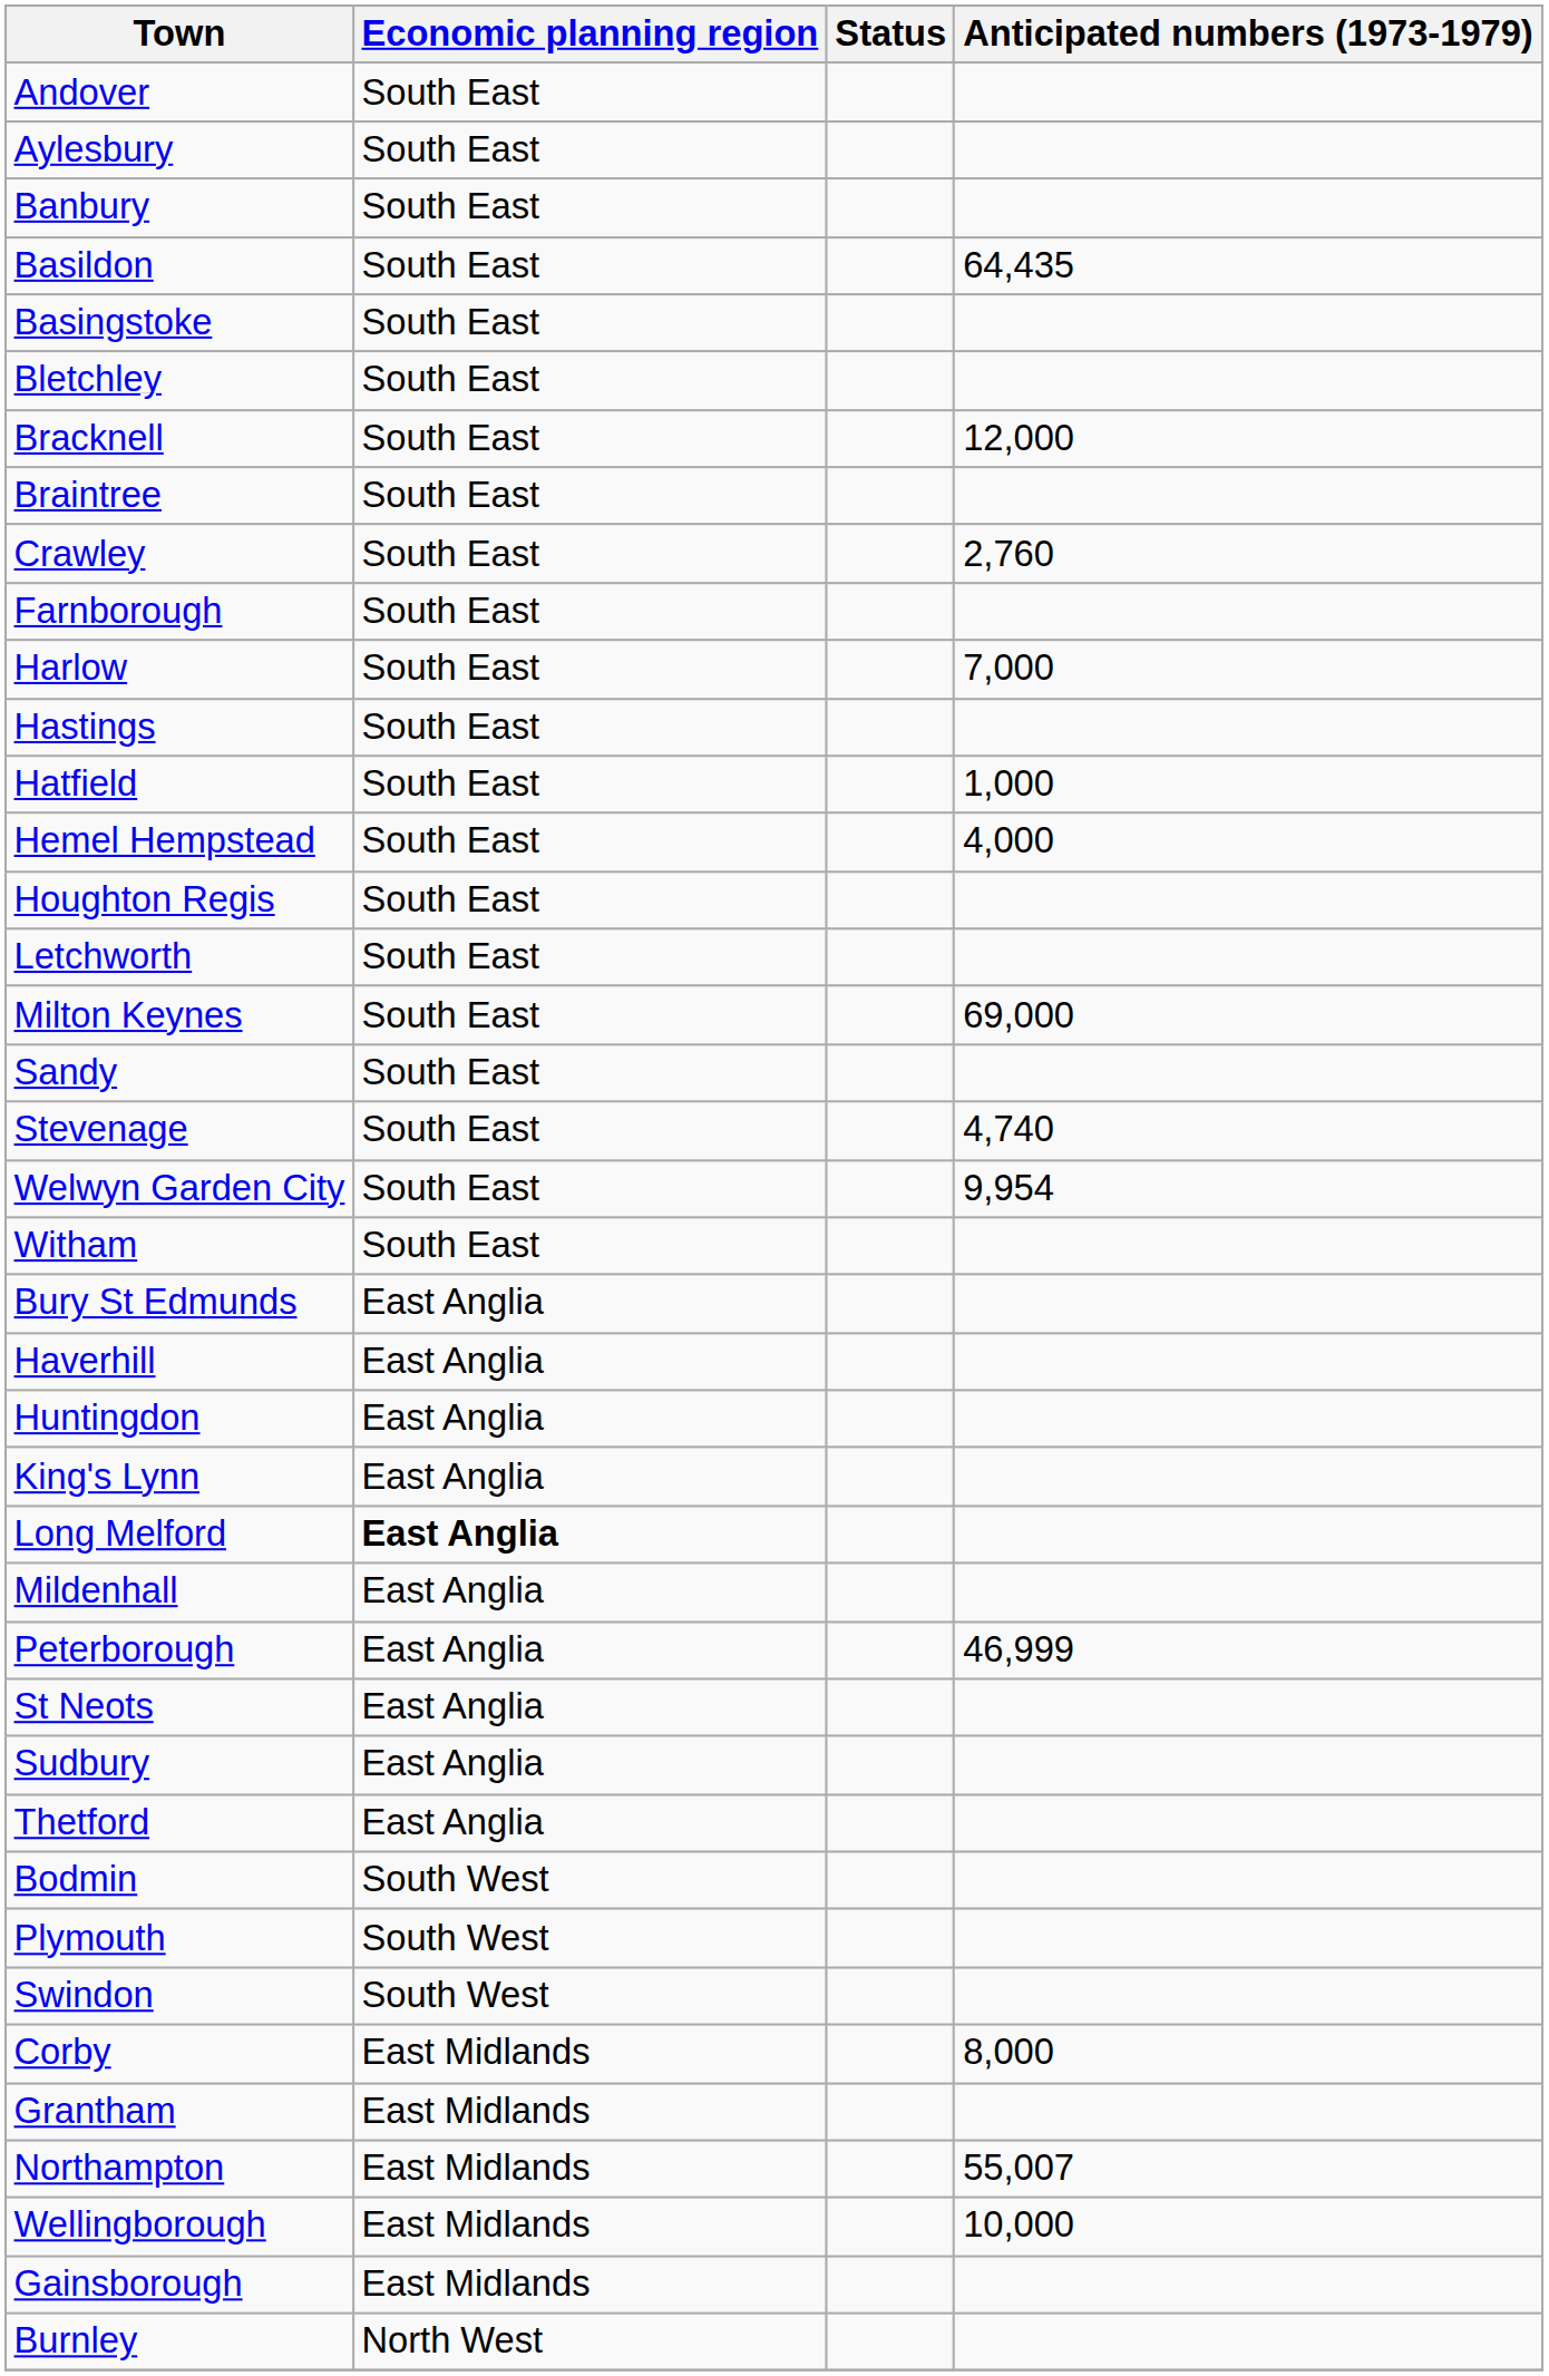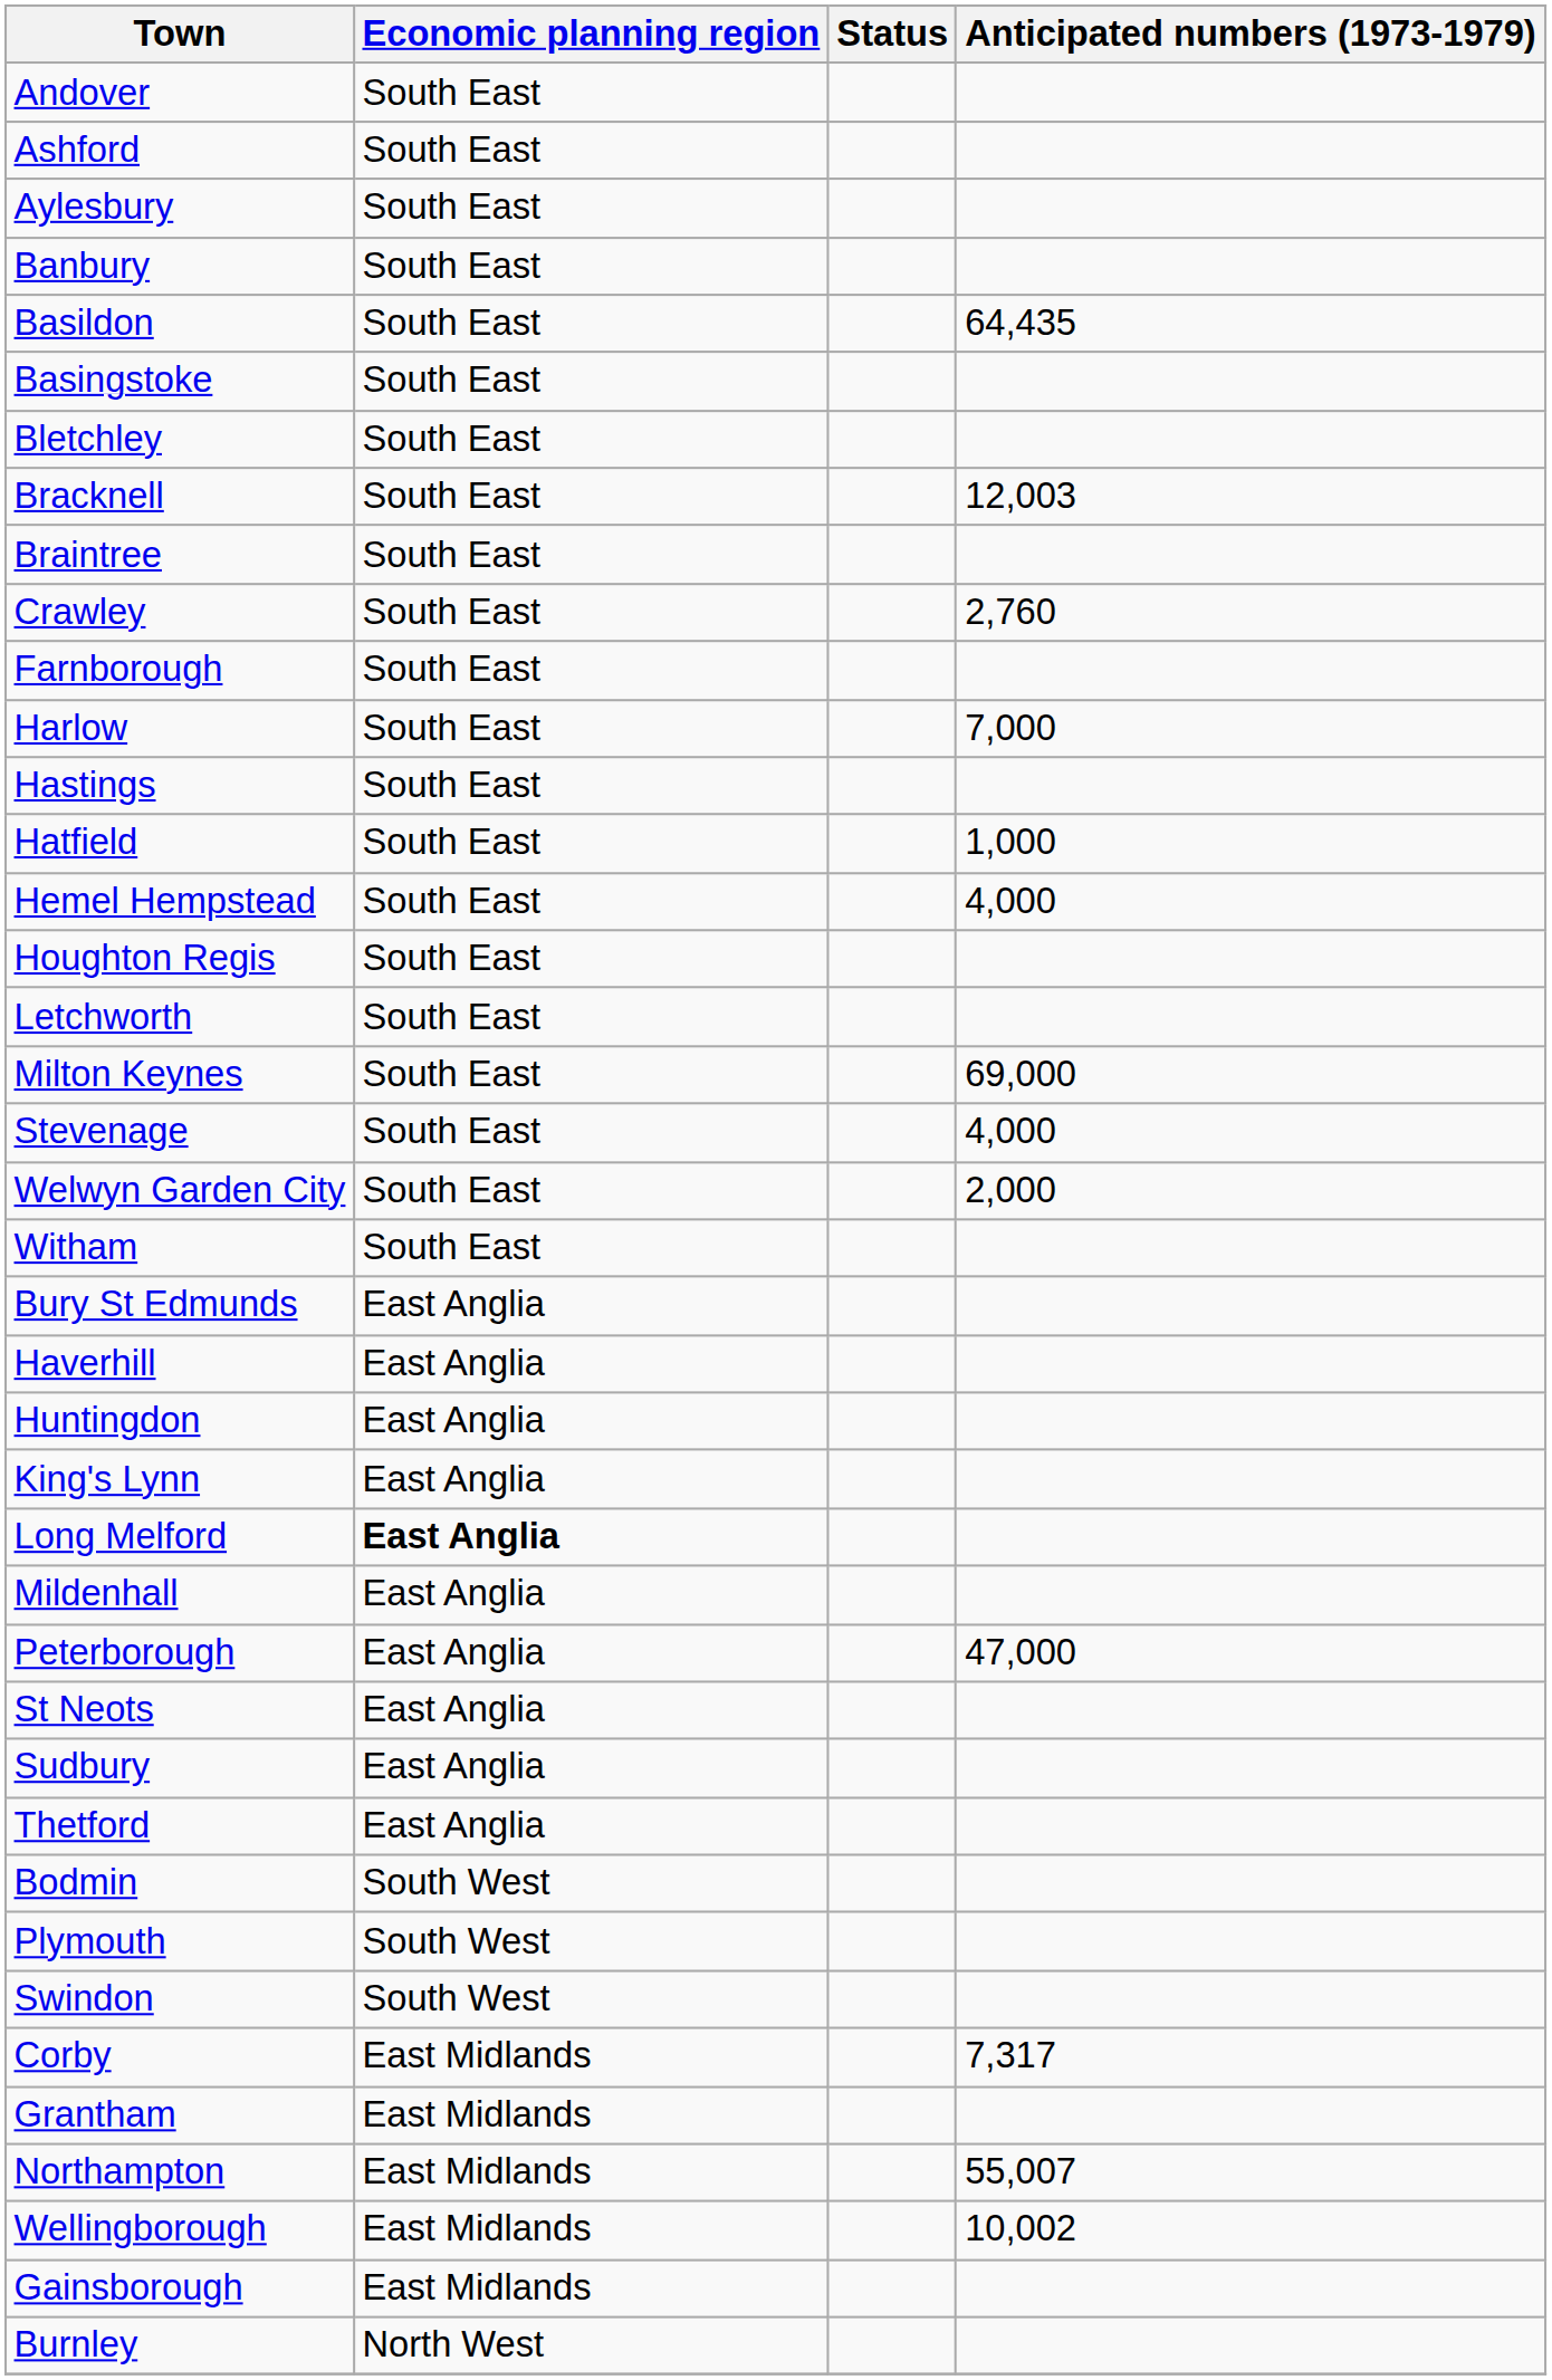 <table class="wikitable sortable">
 <tr>
 <th>Town</th>
 <th><a href='#'>Economic planning region</a></th>
 <th>Status</th>
 <th>Anticipated numbers (1973-1979)</th>
 </tr>
 <tr>
 <td><a href='#'>Andover</a></td>
+<td>South East</td>
+<td></td>
+<td></td>
+</tr>
+<tr>
+<td><a href='#'>Ashford</a></td>
 <td>South East</td>
 <td></td>
 <td></td>
 </tr>
 <tr>
 <td><a href='#'>Aylesbury</a></td>
 <td>South East</td>
 <td></td>
 <td></td>
 </tr>
 <tr>
 <td><a href='#'>Banbury</a></td>
 <td>South East</td>
 <td></td>
 <td></td>
 </tr>
 <tr>
 <td><a href='#'>Basildon</a></td>
 <td>South East</td>
 <td></td>
 <td>64,435</td>
 </tr>
 <tr>
 <td><a href='#'>Basingstoke</a></td>
 <td>South East</td>
 <td></td>
 <td></td>
 </tr>
 <tr>
 <td><a href='#'>Bletchley</a></td>
 <td>South East</td>
 <td></td>
 <td></td>
 </tr>
 <tr>
 <td><a href='#'>Bracknell</a></td>
 <td>South East</td>
 <td></td>
-<td>12,000</td>
+<td>12,003</td>
 </tr>
 <tr>
 <td><a href='#'>Braintree</a></td>
 <td>South East</td>
 <td></td>
 <td></td>
 </tr>
 <tr>
 <td><a href='#'>Crawley</a></td>
 <td>South East</td>
 <td></td>
 <td>2,760</td>
 </tr>
 <tr>
 <td><a href='#'>Farnborough</a></td>
 <td>South East</td>
 <td></td>
 <td></td>
 </tr>
 <tr>
 <td><a href='#'>Harlow</a></td>
 <td>South East</td>
 <td></td>
 <td>7,000</td>
 </tr>
 <tr>
 <td><a href='#'>Hastings</a></td>
 <td>South East</td>
 <td></td>
 <td></td>
 </tr>
 <tr>
 <td><a href='#'>Hatfield</a></td>
 <td>South East</td>
 <td></td>
 <td>1,000</td>
 </tr>
 <tr>
 <td><a href='#'>Hemel Hempstead</a></td>
 <td>South East</td>
 <td></td>
 <td>4,000</td>
 </tr>
 <tr>
 <td><a href='#'>Houghton Regis</a></td>
 <td>South East</td>
 <td></td>
 <td></td>
 </tr>
 <tr>
 <td><a href='#'>Letchworth</a></td>
 <td>South East</td>
 <td></td>
 <td></td>
 </tr>
 <tr>
 <td><a href='#'>Milton Keynes</a></td>
 <td>South East</td>
 <td></td>
 <td>69,000</td>
 </tr>
 <tr>
-<td><a href='#'>Sandy</a></td>
-<td>South East</td>
-<td></td>
-<td></td>
-</tr>
-<tr>
 <td><a href='#'>Stevenage</a></td>
 <td>South East</td>
 <td></td>
-<td>4,740</td>
+<td>4,000</td>
 </tr>
 <tr>
 <td><a href='#'>Welwyn Garden City</a></td>
 <td>South East</td>
 <td></td>
-<td>9,954</td>
+<td>2,000</td>
 </tr>
 <tr>
 <td><a href='#'>Witham</a></td>
 <td>South East</td>
 <td></td>
 <td></td>
 </tr>
 <tr>
 <td><a href='#'>Bury St Edmunds</a></td>
 <td>East Anglia</td>
 <td></td>
 <td></td>
 </tr>
 <tr>
 <td><a href='#'>Haverhill</a></td>
 <td>East Anglia</td>
 <td></td>
 <td></td>
 </tr>
 <tr>
 <td><a href='#'>Huntingdon</a></td>
 <td>East Anglia</td>
 <td></td>
 <td></td>
 </tr>
 <tr>
 <td><a href='#'>King's Lynn</a></td>
 <td>East Anglia</td>
 <td></td>
 <td></td>
 </tr>
 <tr>
 <td><a href='#'>Long Melford</a></td>
 <td><strong>East Anglia</strong></td>
 <td></td>
 <td></td>
 </tr>
 <tr>
 <td><a href='#'>Mildenhall</a></td>
 <td>East Anglia</td>
 <td></td>
 <td></td>
 </tr>
 <tr>
 <td><a href='#'>Peterborough</a></td>
 <td>East Anglia</td>
 <td></td>
-<td>46,999</td>
+<td>47,000</td>
 </tr>
 <tr>
 <td><a href='#'>St Neots</a></td>
 <td>East Anglia</td>
 <td></td>
 <td></td>
 </tr>
 <tr>
 <td><a href='#'>Sudbury</a></td>
 <td>East Anglia</td>
 <td></td>
 <td></td>
 </tr>
 <tr>
 <td><a href='#'>Thetford</a></td>
 <td>East Anglia</td>
 <td></td>
 <td></td>
 </tr>
 <tr>
 <td><a href='#'>Bodmin</a></td>
 <td>South West</td>
 <td></td>
 <td></td>
 </tr>
 <tr>
 <td><a href='#'>Plymouth</a></td>
 <td>South West</td>
 <td></td>
 <td></td>
 </tr>
 <tr>
 <td><a href='#'>Swindon</a></td>
 <td>South West</td>
 <td></td>
 <td></td>
 </tr>
 <tr>
 <td><a href='#'>Corby</a></td>
 <td>East Midlands</td>
 <td></td>
-<td>8,000</td>
+<td>7,317</td>
 </tr>
 <tr>
 <td><a href='#'>Grantham</a></td>
 <td>East Midlands</td>
 <td></td>
 <td></td>
 </tr>
 <tr>
 <td><a href='#'>Northampton</a></td>
 <td>East Midlands</td>
 <td></td>
 <td>55,007</td>
 </tr>
 <tr>
 <td><a href='#'>Wellingborough</a></td>
 <td>East Midlands</td>
 <td></td>
-<td>10,000</td>
+<td>10,002</td>
 </tr>
 <tr>
 <td><a href='#'>Gainsborough</a></td>
 <td>East Midlands</td>
 <td></td>
 <td></td>
 </tr>
 <tr>
 <td><a href='#'>Burnley</a></td>
 <td>North West</td>
 <td></td>
 <td></td>
 </tr>
 <tr>
 </tr>
 </table>
